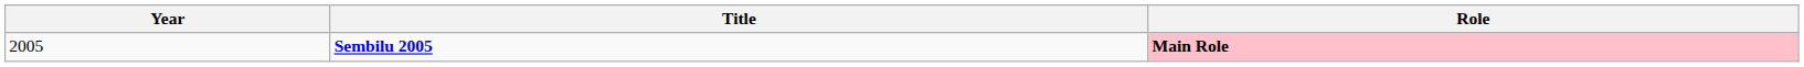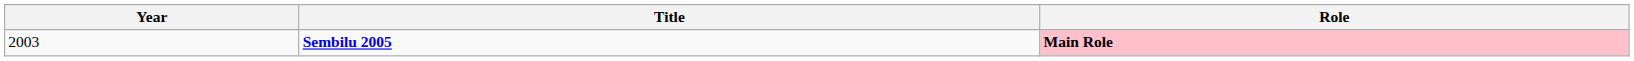 <table class="wikitable" style="font-size: 85%;" width=90%>
 <tr>
 <th>Year</th>
 <th>Title</th>
 <th>Role</th>
 </tr>
 <tr>
-<td>2005</td>
+<td>2003</td>
 <td><strong><a href='#'>Sembilu 2005</a></strong></td>
 <td style="background: pink;"><strong>Main Role</strong></td>
 </tr>
 </table>
